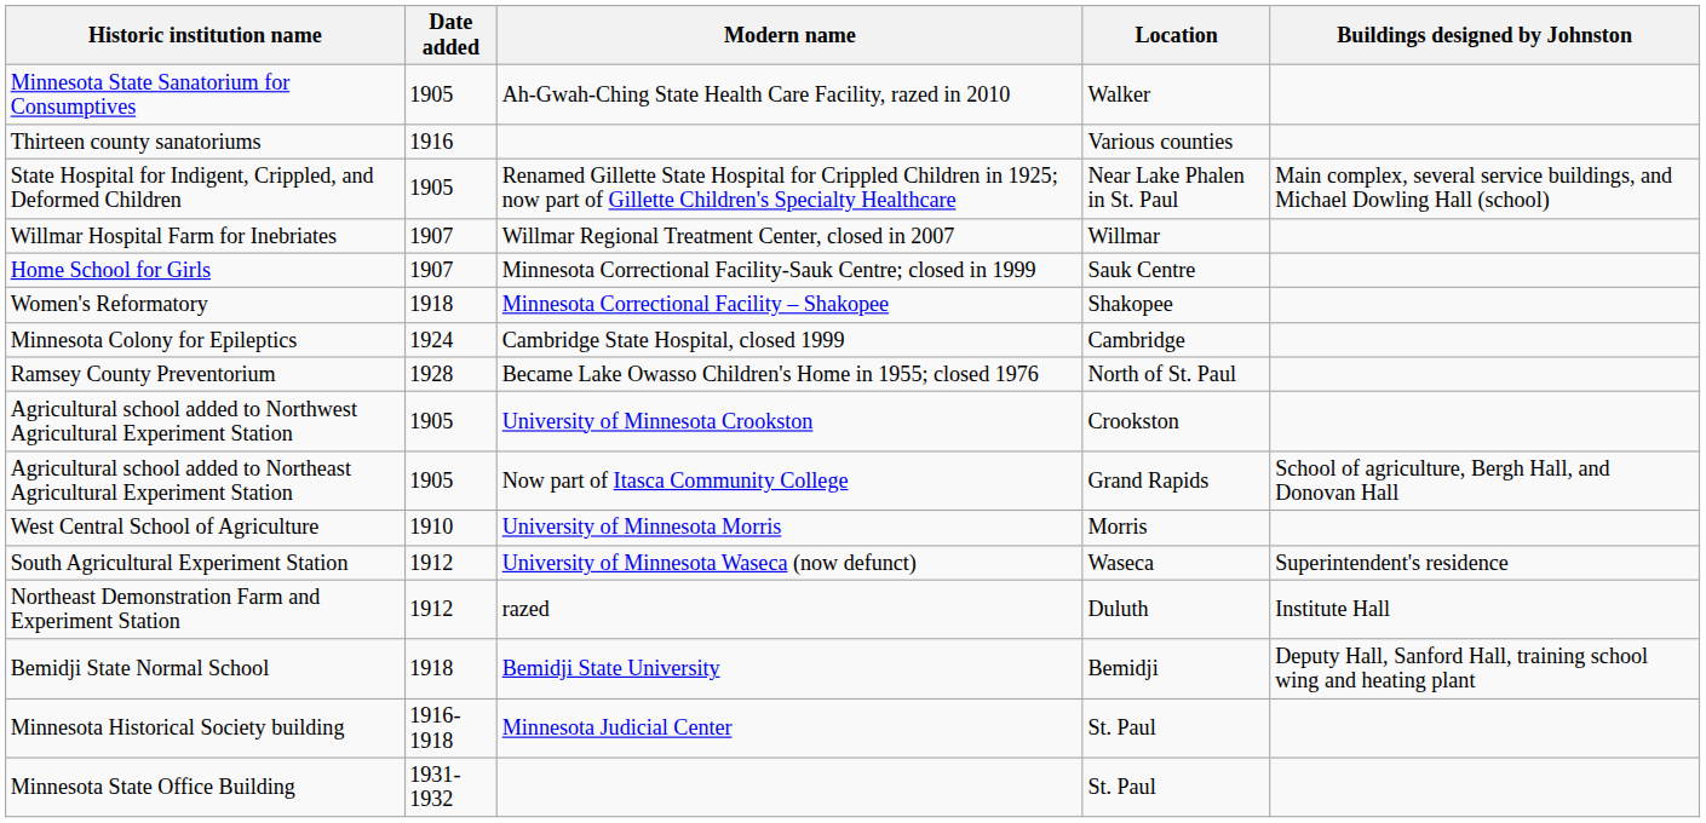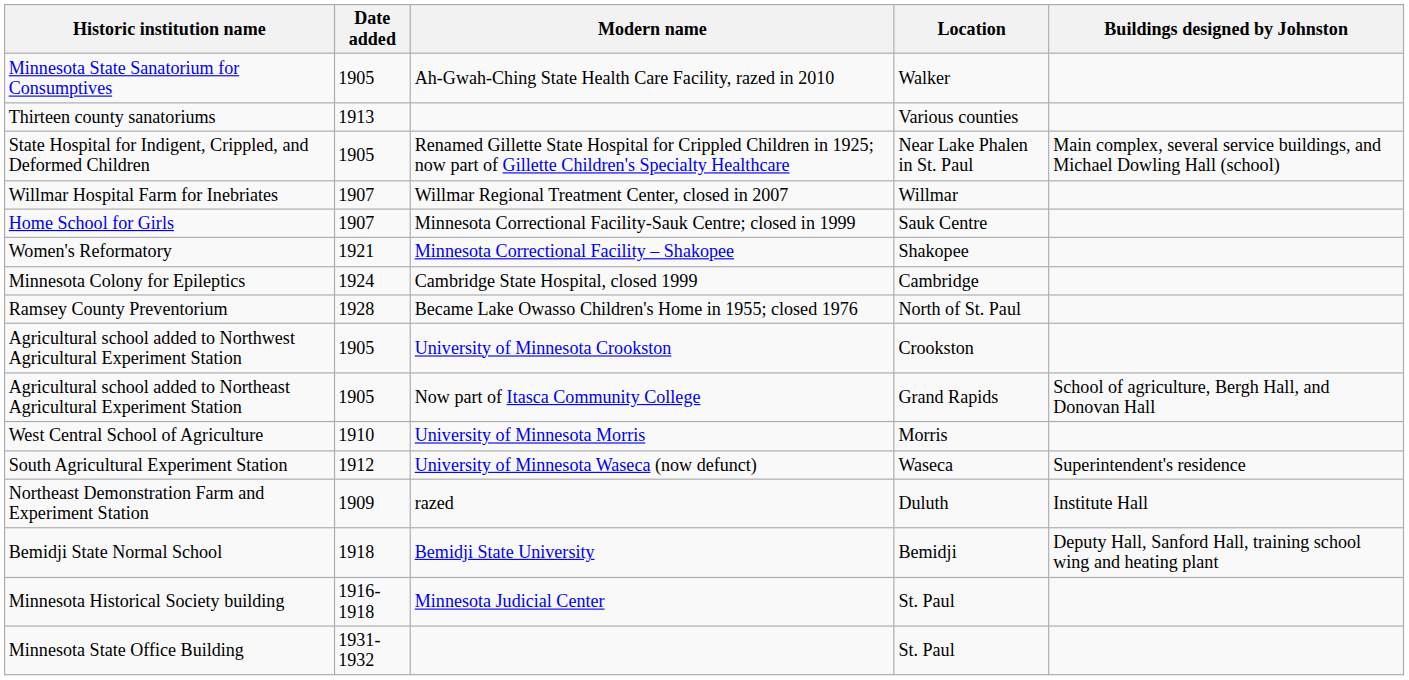 <table class="wikitable sortable" style="width:98%">
 <tr>
 <th>Historic institution name</th>
 <th>Date added</th>
 <th>Modern name</th>
 <th>Location</th>
 <th>Buildings designed by Johnston</th>
 </tr>
 <tr>
 <td><a href='#'>Minnesota State Sanatorium for Consumptives</a></td>
 <td>1905</td>
 <td>Ah-Gwah-Ching State Health Care Facility, razed in 2010</td>
 <td>Walker</td>
 <td></td>
 </tr>
 <tr>
 <td>Thirteen county sanatoriums</td>
-<td>1916</td>
+<td>1913</td>
 <td></td>
 <td>Various counties</td>
 <td></td>
 </tr>
 <tr>
 <td>State Hospital for Indigent, Crippled, and Deformed Children</td>
 <td>1905</td>
 <td>Renamed Gillette State Hospital for Crippled Children in 1925; now part of <a href='#'>Gillette Children's Specialty Healthcare</a></td>
 <td>Near Lake Phalen in St. Paul</td>
 <td>Main complex, several service buildings, and Michael Dowling Hall (school)</td>
 </tr>
 <tr>
 <td>Willmar Hospital Farm for Inebriates</td>
 <td>1907</td>
 <td>Willmar Regional Treatment Center, closed in 2007</td>
 <td>Willmar</td>
 <td></td>
 </tr>
 <tr>
 <td><a href='#'>Home School for Girls</a></td>
 <td>1907</td>
 <td>Minnesota Correctional Facility-Sauk Centre; closed in 1999</td>
 <td>Sauk Centre</td>
 <td></td>
 </tr>
 <tr>
 <td>Women's Reformatory</td>
-<td>1918</td>
+<td>1921</td>
 <td><a href='#'>Minnesota Correctional Facility – Shakopee</a></td>
 <td>Shakopee</td>
 <td></td>
 </tr>
 <tr>
 <td>Minnesota Colony for Epileptics</td>
 <td>1924</td>
 <td>Cambridge State Hospital, closed 1999</td>
 <td>Cambridge</td>
 <td></td>
 </tr>
 <tr>
 <td>Ramsey County Preventorium</td>
 <td>1928</td>
 <td>Became Lake Owasso Children's Home in 1955; closed 1976</td>
 <td>North of St. Paul</td>
 <td></td>
 </tr>
 <tr>
 <td>Agricultural school added to Northwest Agricultural Experiment Station</td>
 <td>1905</td>
 <td><a href='#'>University of Minnesota Crookston</a></td>
 <td>Crookston</td>
 <td><br></td>
 </tr>
 <tr>
 <td>Agricultural school added to Northeast Agricultural Experiment Station</td>
 <td>1905</td>
 <td>Now part of <a href='#'>Itasca Community College</a></td>
 <td>Grand Rapids</td>
 <td>School of agriculture, Bergh Hall, and Donovan Hall</td>
 </tr>
 <tr>
 <td>West Central School of Agriculture</td>
 <td>1910</td>
 <td><a href='#'>University of Minnesota Morris</a></td>
 <td>Morris</td>
 <td><br></td>
 </tr>
 <tr>
 <td>South Agricultural Experiment Station</td>
 <td>1912</td>
 <td><a href='#'>University of Minnesota Waseca</a> (now defunct)</td>
 <td>Waseca</td>
 <td>Superintendent's residence</td>
 </tr>
 <tr>
 <td>Northeast Demonstration Farm and Experiment Station</td>
-<td>1912</td>
+<td>1909</td>
 <td>razed</td>
 <td>Duluth</td>
 <td>Institute Hall</td>
 </tr>
 <tr>
 <td>Bemidji State Normal School</td>
 <td>1918</td>
 <td><a href='#'>Bemidji State University</a></td>
 <td>Bemidji</td>
 <td>Deputy Hall, Sanford Hall, training school wing and heating plant</td>
 </tr>
 <tr>
 <td>Minnesota Historical Society building</td>
 <td>1916-1918</td>
 <td><a href='#'>Minnesota Judicial Center</a></td>
 <td>St. Paul</td>
 <td></td>
 </tr>
 <tr>
 <td>Minnesota State Office Building</td>
 <td>1931-1932</td>
 <td></td>
 <td>St. Paul</td>
 <td></td>
 </tr>
 </table>
